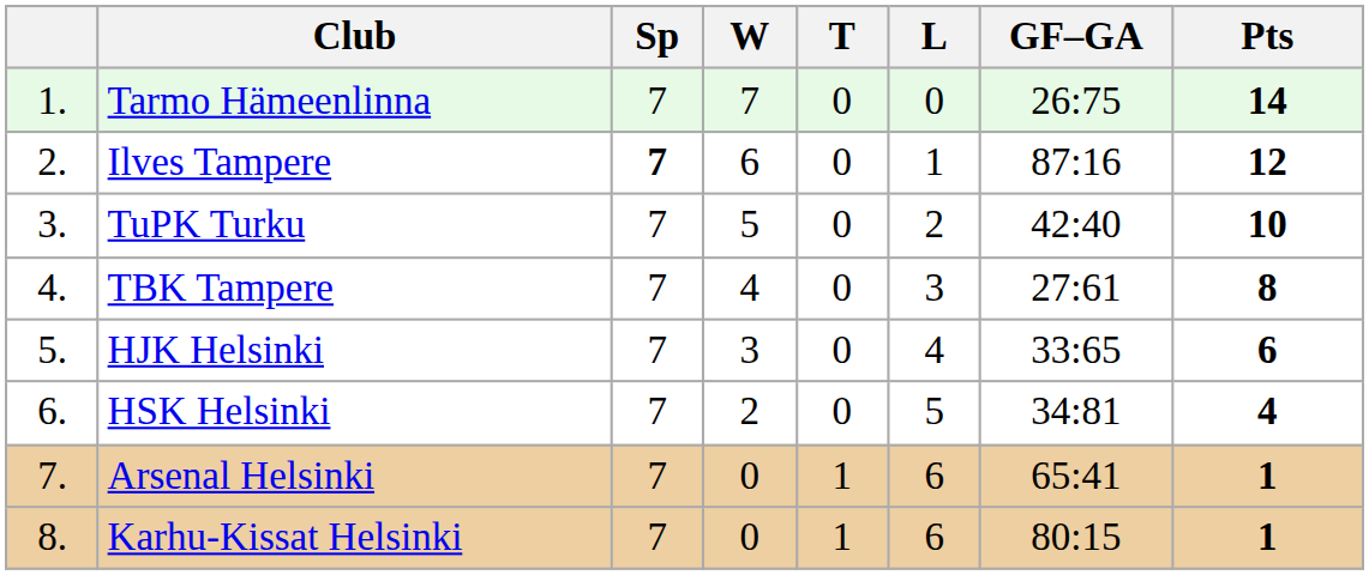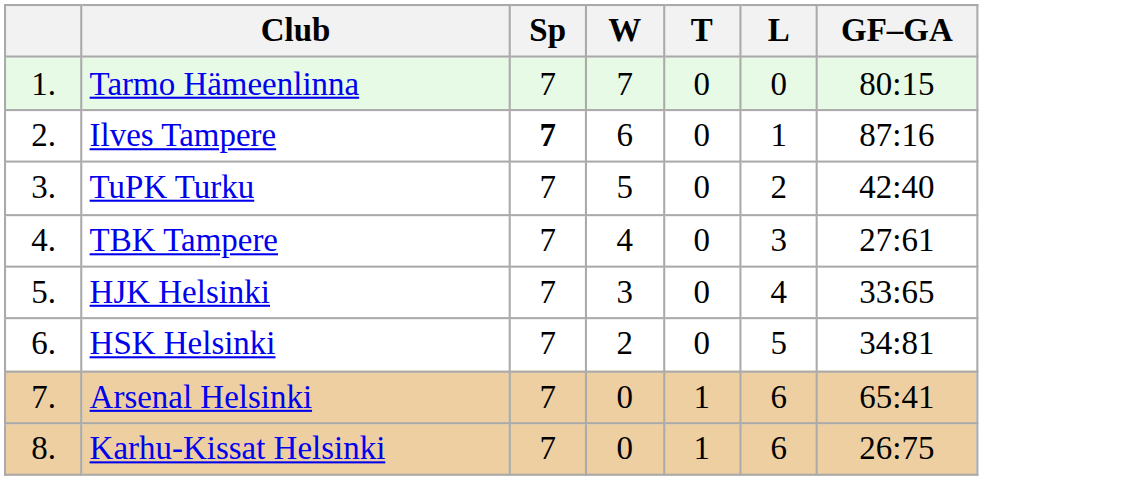 <table class="wikitable">
 <tr>
 <th width="30"></th>
 <th width="200">Club</th>
 <th width="30">Sp</th>
 <th width="30">W</th>
 <th width="30">T</th>
 <th width="30">L</th>
 <th width="70">GF–GA</th>
-<th width="70">Pts</th>
 </tr>
 <tr bgcolor="#e6fae6" align="center">
 <td>1.</td>
 <td align="left"><a href='#'>Tarmo Hämeenlinna</a></td>
 <td>7</td>
 <td>7</td>
 <td>0</td>
 <td>0</td>
-<td>26:75</td>
-<td><strong>14</strong></td>
+<td>80:15</td>
 </tr>
 <tr bgcolor="#FFFFFF" align="center">
 <td>2.</td>
 <td align="left"><a href='#'>Ilves Tampere</a></td>
 <td><strong>7</strong></td>
 <td>6</td>
 <td>0</td>
 <td>1</td>
 <td>87:16</td>
-<td><strong>12</strong></td>
 </tr>
 <tr bgcolor="#FFFFFF" align="center">
 <td>3.</td>
 <td align="left"><a href='#'>TuPK Turku</a></td>
 <td>7</td>
 <td>5</td>
 <td>0</td>
 <td>2</td>
 <td>42:40</td>
-<td><strong>10</strong></td>
 </tr>
 <tr bgcolor="#FFFFFF" align="center">
 <td>4.</td>
 <td align="left"><a href='#'>TBK Tampere</a></td>
 <td>7</td>
 <td>4</td>
 <td>0</td>
 <td>3</td>
 <td>27:61</td>
-<td><strong>8</strong></td>
 </tr>
 <tr bgcolor="#FFFFFF" align="center">
 <td>5.</td>
 <td align="left"><a href='#'>HJK Helsinki</a></td>
 <td>7</td>
 <td>3</td>
 <td>0</td>
 <td>4</td>
 <td>33:65</td>
-<td><strong>6</strong></td>
 </tr>
 <tr bgcolor="#FFFFFF" align="center">
 <td>6.</td>
 <td align="left"><a href='#'>HSK Helsinki</a></td>
 <td>7</td>
 <td>2</td>
 <td>0</td>
 <td>5</td>
 <td>34:81</td>
-<td><strong>4</strong></td>
 </tr>
 <tr bgcolor="#EECFA1" align="center">
 <td>7.</td>
 <td align="left"><a href='#'>Arsenal Helsinki</a></td>
 <td>7</td>
 <td>0</td>
 <td>1</td>
 <td>6</td>
 <td>65:41</td>
-<td><strong>1</strong></td>
 </tr>
 <tr bgcolor="#EECFA1" align="center">
 <td>8.</td>
 <td align="left"><a href='#'>Karhu-Kissat Helsinki</a></td>
 <td>7</td>
 <td>0</td>
 <td>1</td>
 <td>6</td>
-<td>80:15</td>
-<td><strong>1</strong></td>
+<td>26:75</td>
 </tr>
 </table>
